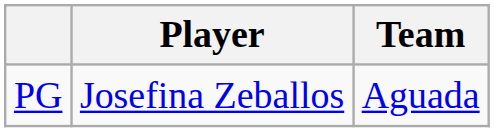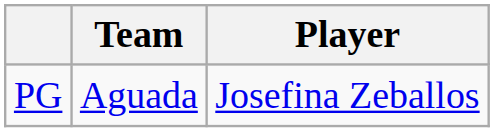 <table class="wikitable">
 <tr>
 <th style="text-align:center;"></th>
+<th style="text-align:center;">Team</th>
 <th style="text-align:center;">Player</th>
-<th style="text-align:center;">Team</th>
 </tr>
 <tr>
 <td style="text-align:center;"><a href='#'>PG</a></td>
+<td><a href='#'>Aguada</a></td>
 <td> <a href='#'>Josefina Zeballos</a></td>
-<td><a href='#'>Aguada</a></td>
 </tr>
 </table>
